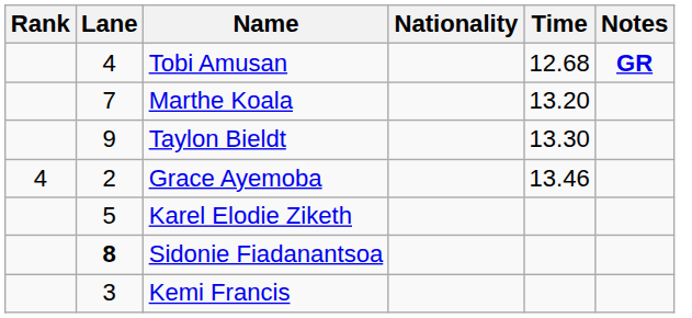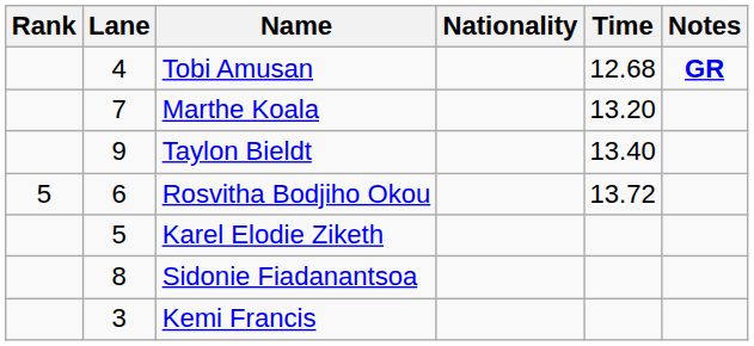 <table class="wikitable sortable" style="text-align:center">
 <tr>
 <th>Rank</th>
 <th>Lane</th>
 <th>Name</th>
 <th>Nationality</th>
 <th>Time</th>
 <th>Notes</th>
 </tr>
 <tr>
 <td></td>
 <td>4</td>
 <td align=left><a href='#'>Tobi Amusan</a></td>
 <td align=left></td>
 <td>12.68</td>
 <td><strong><a href='#'>GR</a></strong></td>
 </tr>
 <tr>
 <td></td>
 <td>7</td>
 <td align=left><a href='#'>Marthe Koala</a></td>
 <td align=left></td>
 <td>13.20</td>
 <td></td>
 </tr>
 <tr>
 <td></td>
 <td>9</td>
 <td align=left><a href='#'>Taylon Bieldt</a></td>
 <td align=left></td>
-<td>13.30</td>
+<td>13.40</td>
 <td></td>
 </tr>
 <tr>
-<td>4</td>
-<td>2</td>
-<td align=left><a href='#'>Grace Ayemoba</a></td>
+<td>5</td>
+<td>6</td>
+<td align=left><a href='#'>Rosvitha Bodjiho Okou</a></td>
 <td align=left></td>
-<td>13.46</td>
+<td>13.72</td>
 <td></td>
 </tr>
 <tr>
 <td></td>
 <td>5</td>
 <td align=left><a href='#'>Karel Elodie Ziketh</a></td>
 <td align=left></td>
 <td></td>
 <td></td>
 </tr>
 <tr>
 <td></td>
-<td><strong>8</strong></td>
+<td>8</td>
 <td align=left><a href='#'>Sidonie Fiadanantsoa</a></td>
 <td align=left></td>
 <td></td>
 <td></td>
 </tr>
 <tr>
 <td></td>
 <td>3</td>
 <td align=left><a href='#'>Kemi Francis</a></td>
 <td align=left></td>
 <td></td>
 <td></td>
 </tr>
 </table>
